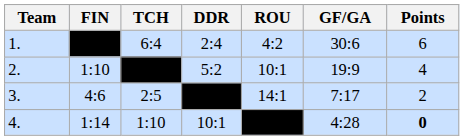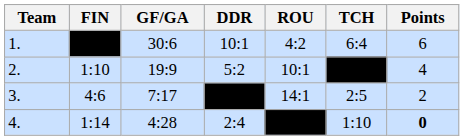 <table class="wikitable" bgcolor="#EFEFFF" width="50%">
 <tr bgcolor="#BCD2EE">
 <th>Team</th>
 <th>FIN</th>
-<th>TCH</th>
+<th>GF/GA</th>
 <th>DDR</th>
 <th>ROU</th>
-<th>GF/GA</th>
+<th>TCH</th>
 <th>Points</th>
 </tr>
 <tr bgcolor="#CAE1FF" align="center">
 <td align="left">1. </td>
 <td style="background:#000000;"></td>
+<td>30:6</td>
+<td>10:1</td>
+<td>4:2</td>
 <td>6:4</td>
-<td>2:4</td>
-<td>4:2</td>
-<td>30:6</td>
 <td>6</td>
 </tr>
 <tr bgcolor="#CAE1FF" align="center">
 <td align="left">2. </td>
 <td>1:10</td>
-<td style="background:#000000;"></td>
+<td>19:9</td>
 <td>5:2</td>
 <td>10:1</td>
-<td>19:9</td>
+<td style="background:#000000;"></td>
 <td>4</td>
 </tr>
 <tr bgcolor="#CAE1FF" align="center">
 <td align="left">3. </td>
 <td>4:6</td>
-<td>2:5</td>
+<td>7:17</td>
 <td style="background:#000000;"></td>
 <td>14:1</td>
-<td>7:17</td>
+<td>2:5</td>
 <td>2</td>
 </tr>
 <tr bgcolor="#CAE1FF" align="center">
 <td align="left">4. </td>
 <td>1:14</td>
+<td>4:28</td>
+<td>2:4</td>
+<td style="background:#000000;"></td>
 <td>1:10</td>
-<td>10:1</td>
-<td style="background:#000000;"></td>
-<td>4:28</td>
 <td><strong>0</strong></td>
 </tr>
 </table>
